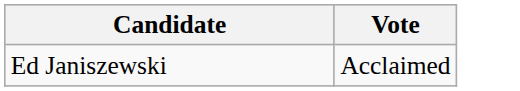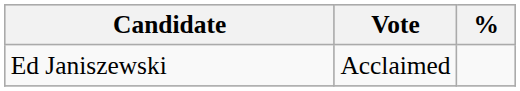 <table class="wikitable">
 <tr>
 <th bgcolor="#DDDDFF" width="200px">Candidate</th>
 <th bgcolor="#DDDDFF" width="50px">Vote</th>
+<th bgcolor="#DDDDFF" width="30px">%</th>
 </tr>
 <tr>
 <td>Ed Janiszewski</td>
 <td>Acclaimed</td>
+<td></td>
 </tr>
 </table>
